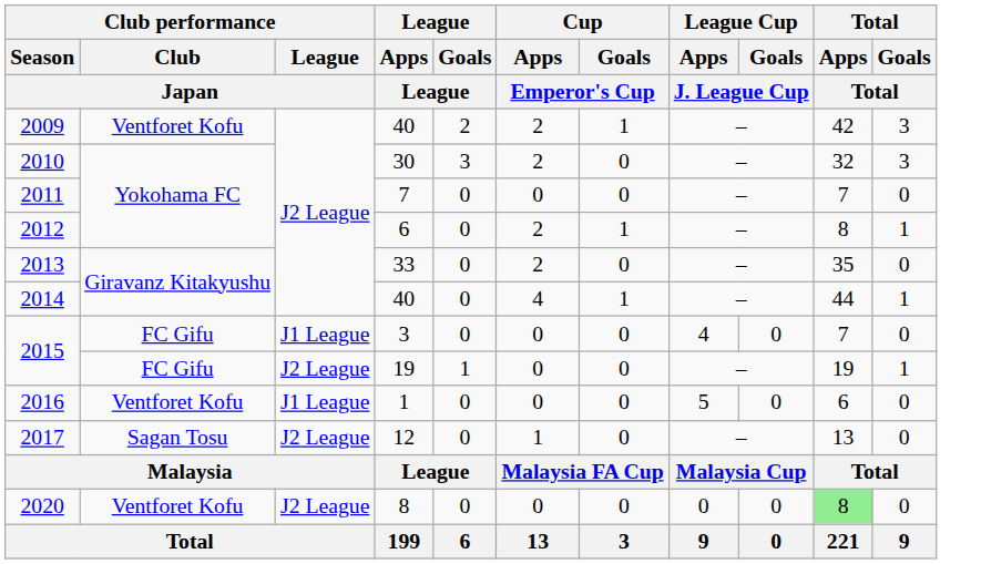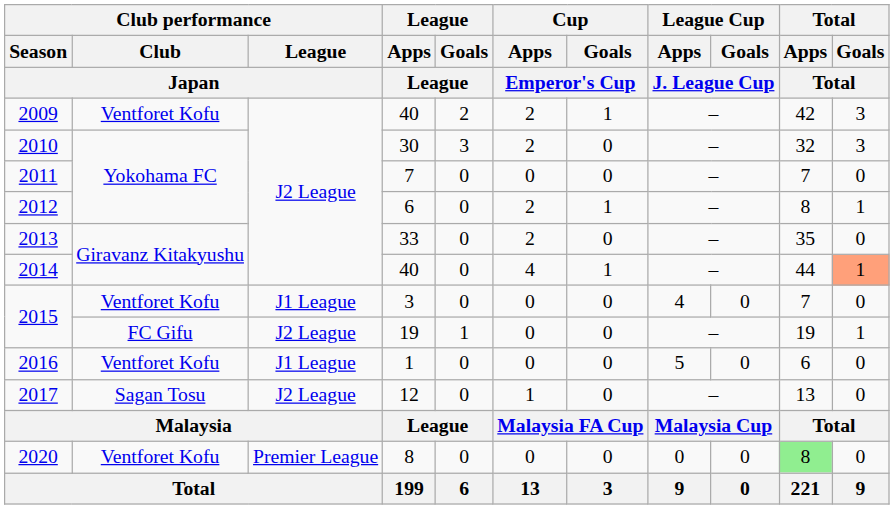 <table class="wikitable" style="text-align:center;">
 <tr>
 <th colspan=3>Club performance</th>
 <th colspan=2>League</th>
 <th colspan=2>Cup</th>
 <th colspan=2>League Cup</th>
 <th colspan=2>Total</th>
 </tr>
 <tr>
 <th>Season</th>
 <th>Club</th>
 <th>League</th>
 <th>Apps</th>
 <th>Goals</th>
 <th>Apps</th>
 <th>Goals</th>
 <th>Apps</th>
 <th>Goals</th>
 <th>Apps</th>
 <th>Goals</th>
 </tr>
 <tr>
 <th colspan=3>Japan</th>
 <th colspan=2>League</th>
 <th colspan=2><a href='#'>Emperor's Cup</a></th>
 <th colspan=2><a href='#'>J. League Cup</a></th>
 <th colspan=2>Total</th>
 </tr>
 <tr>
 <td><a href='#'>2009</a></td>
 <td><a href='#'>Ventforet Kofu</a></td>
 <td rowspan="6"><a href='#'>J2 League</a></td>
 <td>40</td>
 <td>2</td>
 <td>2</td>
 <td>1</td>
 <td colspan="2">–</td>
 <td>42</td>
 <td>3</td>
 </tr>
 <tr>
 <td><a href='#'>2010</a></td>
 <td rowspan="3"><a href='#'>Yokohama FC</a></td>
 <td>30</td>
 <td>3</td>
 <td>2</td>
 <td>0</td>
 <td colspan="2">–</td>
 <td>32</td>
 <td>3</td>
 </tr>
 <tr>
 <td><a href='#'>2011</a></td>
 <td>7</td>
 <td>0</td>
 <td>0</td>
 <td>0</td>
 <td colspan="2">–</td>
 <td>7</td>
 <td>0</td>
 </tr>
 <tr>
 <td><a href='#'>2012</a></td>
 <td>6</td>
 <td>0</td>
 <td>2</td>
 <td>1</td>
 <td colspan="2">–</td>
 <td>8</td>
 <td>1</td>
 </tr>
 <tr>
 <td><a href='#'>2013</a></td>
 <td rowspan="2"><a href='#'>Giravanz Kitakyushu</a></td>
 <td>33</td>
 <td>0</td>
 <td>2</td>
 <td>0</td>
 <td colspan="2">–</td>
 <td>35</td>
 <td>0</td>
 </tr>
 <tr>
 <td><a href='#'>2014</a></td>
 <td>40</td>
 <td>0</td>
 <td>4</td>
 <td>1</td>
 <td colspan="2">–</td>
 <td>44</td>
-<td>1</td>
+<td style="background: lightsalmon;">1</td>
 </tr>
 <tr>
 <td rowspan="2"><a href='#'>2015</a></td>
-<td><a href='#'>FC Gifu</a></td>
+<td><a href='#'>Ventforet Kofu</a></td>
 <td><a href='#'>J1 League</a></td>
 <td>3</td>
 <td>0</td>
 <td>0</td>
 <td>0</td>
 <td>4</td>
 <td>0</td>
 <td>7</td>
 <td>0</td>
 </tr>
 <tr>
 <td><a href='#'>FC Gifu</a></td>
 <td><a href='#'>J2 League</a></td>
 <td>19</td>
 <td>1</td>
 <td>0</td>
 <td>0</td>
 <td colspan="2">–</td>
 <td>19</td>
 <td>1</td>
 </tr>
 <tr>
 <td><a href='#'>2016</a></td>
 <td><a href='#'>Ventforet Kofu</a></td>
 <td><a href='#'>J1 League</a></td>
 <td>1</td>
 <td>0</td>
 <td>0</td>
 <td>0</td>
 <td>5</td>
 <td>0</td>
 <td>6</td>
 <td>0</td>
 </tr>
 <tr>
 <td><a href='#'>2017</a></td>
 <td><a href='#'>Sagan Tosu</a></td>
 <td rowspan="1"><a href='#'>J2 League</a></td>
 <td>12</td>
 <td>0</td>
 <td>1</td>
 <td>0</td>
 <td colspan="2">–</td>
 <td>13</td>
 <td>0</td>
 </tr>
 <tr>
 <th colspan=3>Malaysia</th>
 <th colspan=2>League</th>
 <th colspan=2><a href='#'>Malaysia FA Cup</a></th>
 <th colspan=2><a href='#'>Malaysia Cup</a></th>
 <th colspan=2>Total</th>
 </tr>
 <tr>
 <td><a href='#'>2020</a></td>
 <td><a href='#'>Ventforet Kofu</a></td>
-<td><a href='#'>J2 League</a></td>
+<td><a href='#'>Premier League</a></td>
 <td>8</td>
 <td>0</td>
 <td>0</td>
 <td>0</td>
 <td>0</td>
 <td>0</td>
 <td style="background: lightgreen;">8</td>
 <td>0</td>
 </tr>
 <tr>
 <th colspan=3>Total</th>
 <th>199</th>
 <th>6</th>
 <th>13</th>
 <th>3</th>
 <th>9</th>
 <th>0</th>
 <th>221</th>
 <th>9</th>
 </tr>
 </table>
